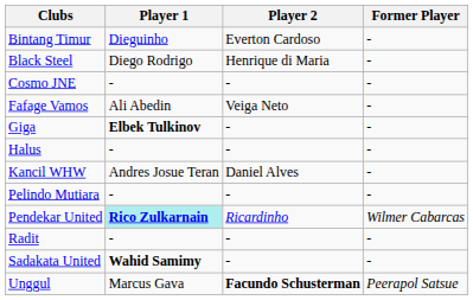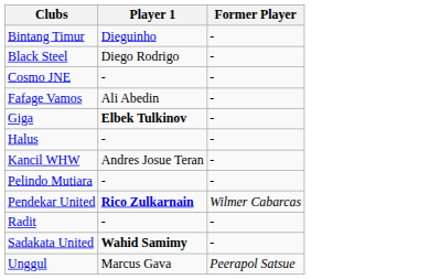 <table class="wikitable sortable">
 <tr>
 <th>Clubs</th>
 <th>Player 1</th>
-<th>Player 2</th>
 <th>Former Player</th>
 </tr>
 <tr>
 <td><a href='#'>Bintang Timur</a></td>
 <td> <a href='#'>Dieguinho</a></td>
-<td> Everton Cardoso</td>
 <td>-</td>
 </tr>
 <tr>
 <td><a href='#'>Black Steel</a></td>
 <td> Diego Rodrigo</td>
-<td> Henrique di Maria</td>
 <td>-</td>
 </tr>
 <tr>
 <td><a href='#'>Cosmo JNE</a></td>
 <td>-</td>
 <td>-</td>
-<td>-</td>
 </tr>
 <tr>
 <td><a href='#'>Fafage Vamos</a></td>
 <td> Ali Abedin</td>
-<td> Veiga Neto</td>
 <td>-</td>
 </tr>
 <tr>
 <td><a href='#'>Giga</a></td>
 <td> <strong>Elbek Tulkinov</strong></td>
 <td>-</td>
-<td>-</td>
 </tr>
 <tr>
 <td><a href='#'>Halus</a></td>
-<td>-</td>
 <td>-</td>
 <td>-</td>
 </tr>
 <tr>
 <td><a href='#'>Kancil WHW</a></td>
 <td> Andres Josue Teran</td>
-<td> Daniel Alves</td>
 <td>-</td>
 </tr>
 <tr>
 <td><a href='#'>Pelindo Mutiara</a></td>
 <td>-</td>
 <td>-</td>
-<td>-</td>
 </tr>
 <tr>
 <td><a href='#'>Pendekar United</a></td>
-<td style="background: paleturquoise;"> <strong><a href='#'>Rico Zulkarnain</a></strong></td>
-<td> <em><a href='#'>Ricardinho</a></em></td>
+<td> <strong><a href='#'>Rico Zulkarnain</a></strong></td>
 <td> <em>Wilmer Cabarcas</em></td>
 </tr>
 <tr>
 <td><a href='#'>Radit</a></td>
-<td>-</td>
 <td>-</td>
 <td>-</td>
 </tr>
 <tr>
 <td><a href='#'>Sadakata United</a></td>
 <td> <strong>Wahid Samimy</strong></td>
 <td>-</td>
-<td>-</td>
 </tr>
 <tr>
 <td><a href='#'>Unggul</a></td>
 <td> Marcus Gava</td>
-<td> <strong>Facundo Schusterman</strong></td>
 <td> <em>Peerapol Satsue</em></td>
 </tr>
 </table>
